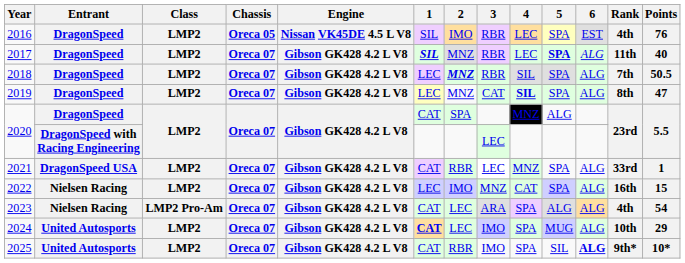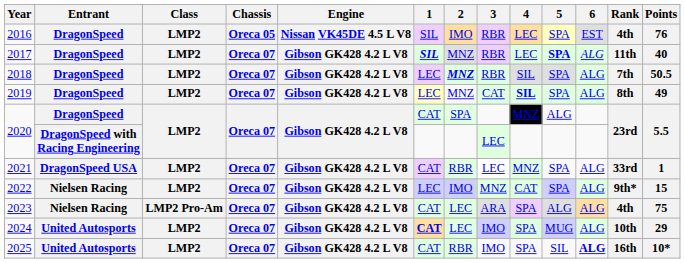 <table class="wikitable" style="text-align:center; font-size:85%">
 <tr>
 <th>Year</th>
 <th>Entrant</th>
 <th>Class</th>
 <th>Chassis</th>
 <th>Engine</th>
 <th>1</th>
 <th>2</th>
 <th>3</th>
 <th>4</th>
 <th>5</th>
 <th>6</th>
 <th>Rank</th>
 <th>Points</th>
 </tr>
 <tr>
 <td><a href='#'>2016</a></td>
 <th><a href='#'>DragonSpeed</a></th>
 <th>LMP2</th>
 <th nowrap><a href='#'>Oreca 05</a></th>
 <th nowrap><a href='#'>Nissan</a> <a href='#'>VK45DE</a> 4.5 L V8</th>
 <td style="background:#EFCFFF;"><a href='#'>SIL</a><br></td>
 <td style="background:#FFDF9F;"><a href='#'>IMO</a><br></td>
 <td style="background:#EFCFFF;"><a href='#'>RBR</a><br></td>
 <td style="background:#FFDF9F;"><a href='#'>LEC</a><br></td>
 <td style="background:#FFFFBF;"><a href='#'>SPA</a><br></td>
 <td style="background:#DFDFDF;"><a href='#'>EST</a><br></td>
 <th>4th</th>
 <th>76</th>
 </tr>
 <tr>
 <td><a href='#'>2017</a></td>
 <th><a href='#'>DragonSpeed</a></th>
 <th>LMP2</th>
 <th nowrap><a href='#'>Oreca 07</a></th>
 <th nowrap><a href='#'>Gibson</a> GK428 4.2 L V8</th>
 <td style="background:#DFFFDF;"><strong><em><a href='#'>SIL</a></em></strong><br></td>
 <td style="background:#DFDFDF;"><a href='#'>MNZ</a><br></td>
 <td style="background:#EFCFFF;"><a href='#'>RBR</a><br></td>
 <td style="background:#DFFFDF;"><a href='#'>LEC</a><br></td>
 <td style="background:#DFFFDF;"><strong><a href='#'>SPA</a></strong><br></td>
 <td style="background:#DFFFDF;"><em><a href='#'>ALG</a></em><br></td>
 <th>11th</th>
 <th>40</th>
 </tr>
 <tr>
 <td><a href='#'>2018</a></td>
 <th><a href='#'>DragonSpeed</a></th>
 <th>LMP2</th>
 <th nowrap><a href='#'>Oreca 07</a></th>
 <th nowrap><a href='#'>Gibson</a> GK428 4.2 L V8</th>
 <td style="background:#EFCFFF;"><a href='#'>LEC</a><br></td>
 <td style="background:#DFFFDF;"><strong><em><a href='#'>MNZ</a></em></strong><br></td>
 <td style="background:#DFFFDF;"><a href='#'>RBR</a><br></td>
 <td style="background:#DFDFDF;"><a href='#'>SIL</a><br></td>
 <td style="background:#DFDFDF;"><a href='#'>SPA</a><br></td>
 <td style="background:#DFFFDF;"><a href='#'>ALG</a><br></td>
 <th>7th</th>
 <th>50.5</th>
 </tr>
 <tr>
 <td><a href='#'>2019</a></td>
 <th><a href='#'>DragonSpeed</a></th>
 <th>LMP2</th>
 <th nowrap><a href='#'>Oreca 07</a></th>
 <th nowrap><a href='#'>Gibson</a> GK428 4.2 L V8</th>
 <td style="background:#FFFFBF;"><a href='#'>LEC</a><br></td>
 <td><a href='#'>MNZ</a></td>
 <td style="background:#DFFFDF;"><a href='#'>CAT</a><br></td>
 <td style="background:#DFFFDF;"><strong><a href='#'>SIL</a></strong><br></td>
 <td style="background:#DFFFDF;"><a href='#'>SPA</a><br></td>
 <td style="background:#DFFFDF;"><a href='#'>ALG</a><br></td>
 <th>8th</th>
-<th>47</th>
+<th>49</th>
 </tr>
 <tr>
 <td rowspan=2><a href='#'>2020</a></td>
 <th><a href='#'>DragonSpeed</a></th>
 <th rowspan=2>LMP2</th>
 <th rowspan=2 nowrap><a href='#'>Oreca 07</a></th>
 <th rowspan=2 nowrap><a href='#'>Gibson</a> GK428 4.2 L V8</th>
 <td style="background:#DFFFDF;"><a href='#'>CAT</a><br></td>
 <td style="background:#DFFFDF;"><a href='#'>SPA</a><br></td>
 <td></td>
 <td style="background:#000000; color:white"><a href='#'><span>MNZ</span></a><br></td>
 <td><a href='#'>ALG</a></td>
 <td></td>
 <th rowspan=2>23rd</th>
 <th rowspan=2>5.5</th>
 </tr>
 <tr>
 <th nowrap><a href='#'>DragonSpeed</a> with<br><a href='#'>Racing Engineering</a></th>
 <td></td>
 <td></td>
 <td style="background:#DFFFDF;"><a href='#'>LEC</a><br></td>
 <td></td>
 <td></td>
 <td></td>
 </tr>
 <tr>
 <td><a href='#'>2021</a></td>
 <th nowrap><a href='#'>DragonSpeed USA</a></th>
 <th>LMP2</th>
 <th nowrap><a href='#'>Oreca 07</a></th>
 <th nowrap><a href='#'>Gibson</a> GK428 4.2 L V8</th>
 <td style="background:#EFCFFF;"><a href='#'>CAT</a><br></td>
 <td style="background:#DFFFDF;"><a href='#'>RBR</a><br></td>
 <td style="background:#FFFFFF;"><a href='#'>LEC</a><br></td>
 <td style="background:#DFFFDF;"><a href='#'>MNZ</a><br></td>
 <td><a href='#'>SPA</a></td>
 <td><a href='#'>ALG</a></td>
 <th>33rd</th>
 <th>1</th>
 </tr>
 <tr>
 <td><a href='#'>2022</a></td>
 <th nowrap>Nielsen Racing</th>
 <th>LMP2</th>
 <th nowrap><a href='#'>Oreca 07</a></th>
 <th nowrap><a href='#'>Gibson</a> GK428 4.2 L V8</th>
 <td style="background:#CFCFFF;"><a href='#'>LEC</a><br></td>
 <td style="background:#CFCFFF;"><a href='#'>IMO</a><br></td>
 <td style="background:#DFFFDF;"><a href='#'>MNZ</a><br></td>
 <td style="background:#DFFFDF;"><a href='#'>CAT</a><br></td>
 <td style="background:#CFCFFF;"><a href='#'>SPA</a><br></td>
 <td style="background:#DFFFDF;"><a href='#'>ALG</a><br></td>
-<th>16th</th>
+<th>9th*</th>
 <th>15</th>
 </tr>
 <tr>
 <td><a href='#'>2023</a></td>
 <th nowrap>Nielsen Racing</th>
 <th nowrap>LMP2 Pro-Am</th>
 <th nowrap><a href='#'>Oreca 07</a></th>
 <th nowrap><a href='#'>Gibson</a> GK428 4.2 L V8</th>
 <td style="background:#DFFFDF;"><a href='#'>CAT</a><br></td>
 <td style="background:#DFFFDF;"><a href='#'>LEC</a><br></td>
 <td style="background:#DFDFDF;"><a href='#'>ARA</a><br></td>
 <td style="background:#EFCFFF;"><a href='#'>SPA</a><br></td>
 <td style="background:#DFDFDF;"><a href='#'>ALG</a><br></td>
 <td style="background:#FFDF9F;"><a href='#'>ALG</a><br></td>
 <th>4th</th>
-<th>54</th>
+<th>75</th>
 </tr>
 <tr>
 <td><a href='#'>2024</a></td>
 <th nowrap><a href='#'>United Autosports</a></th>
 <th>LMP2</th>
 <th nowrap><a href='#'>Oreca 07</a></th>
 <th nowrap><a href='#'>Gibson</a> GK428 4.2 L V8</th>
 <td style="background:#FFDF9F;"><strong><a href='#'>CAT</a></strong><br></td>
 <td style="background:#DFFFDF;"><a href='#'>LEC</a><br></td>
 <td style="background:#CFCFFF;"><a href='#'>IMO</a><br></td>
 <td style="background:#DFFFDF;"><a href='#'>SPA</a><br></td>
 <td style="background:#CFCFFF;"><a href='#'>MUG</a><br></td>
 <td style="background:#DFFFDF;"><a href='#'>ALG</a><br></td>
 <th>10th</th>
 <th>29</th>
 </tr>
 <tr>
 <td><a href='#'>2025</a></td>
 <th><a href='#'>United Autosports</a></th>
 <th>LMP2</th>
 <th><a href='#'>Oreca 07</a></th>
 <th><a href='#'>Gibson</a> GK428 4.2 L V8</th>
 <td style="background:#DFFFDF;"><a href='#'>CAT</a><br></td>
 <td style="background:#DFFFDF;"><a href='#'>RBR</a><br></td>
 <td style="background:#;"><a href='#'>IMO</a><br></td>
 <td style="background:#;"><a href='#'>SPA</a><br></td>
 <td style="background:#;"><a href='#'>SIL</a><br></td>
 <td style="background:#;"><strong><a href='#'>ALG</a><br></strong></td>
-<th>9th*</th>
+<th>16th</th>
 <th>10*</th>
 </tr>
 </table>
